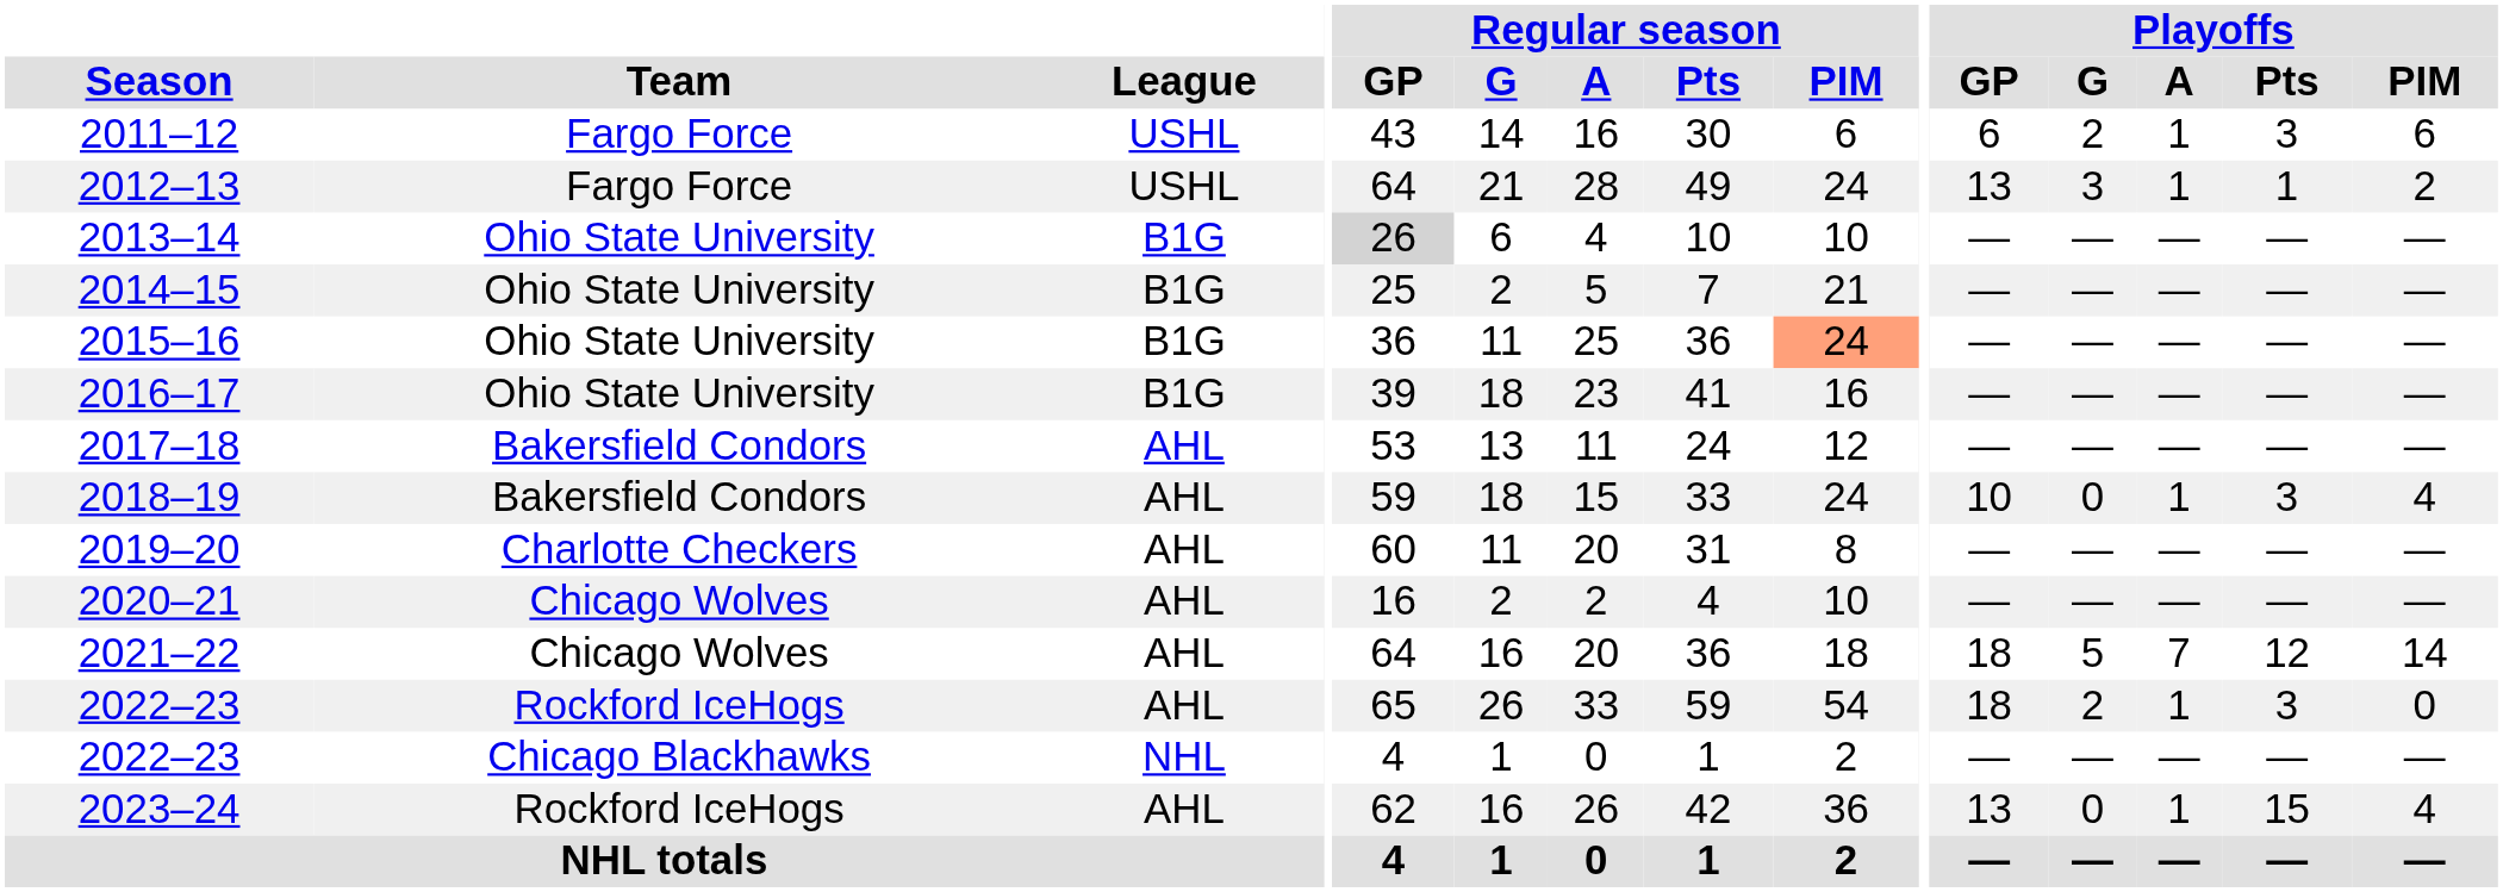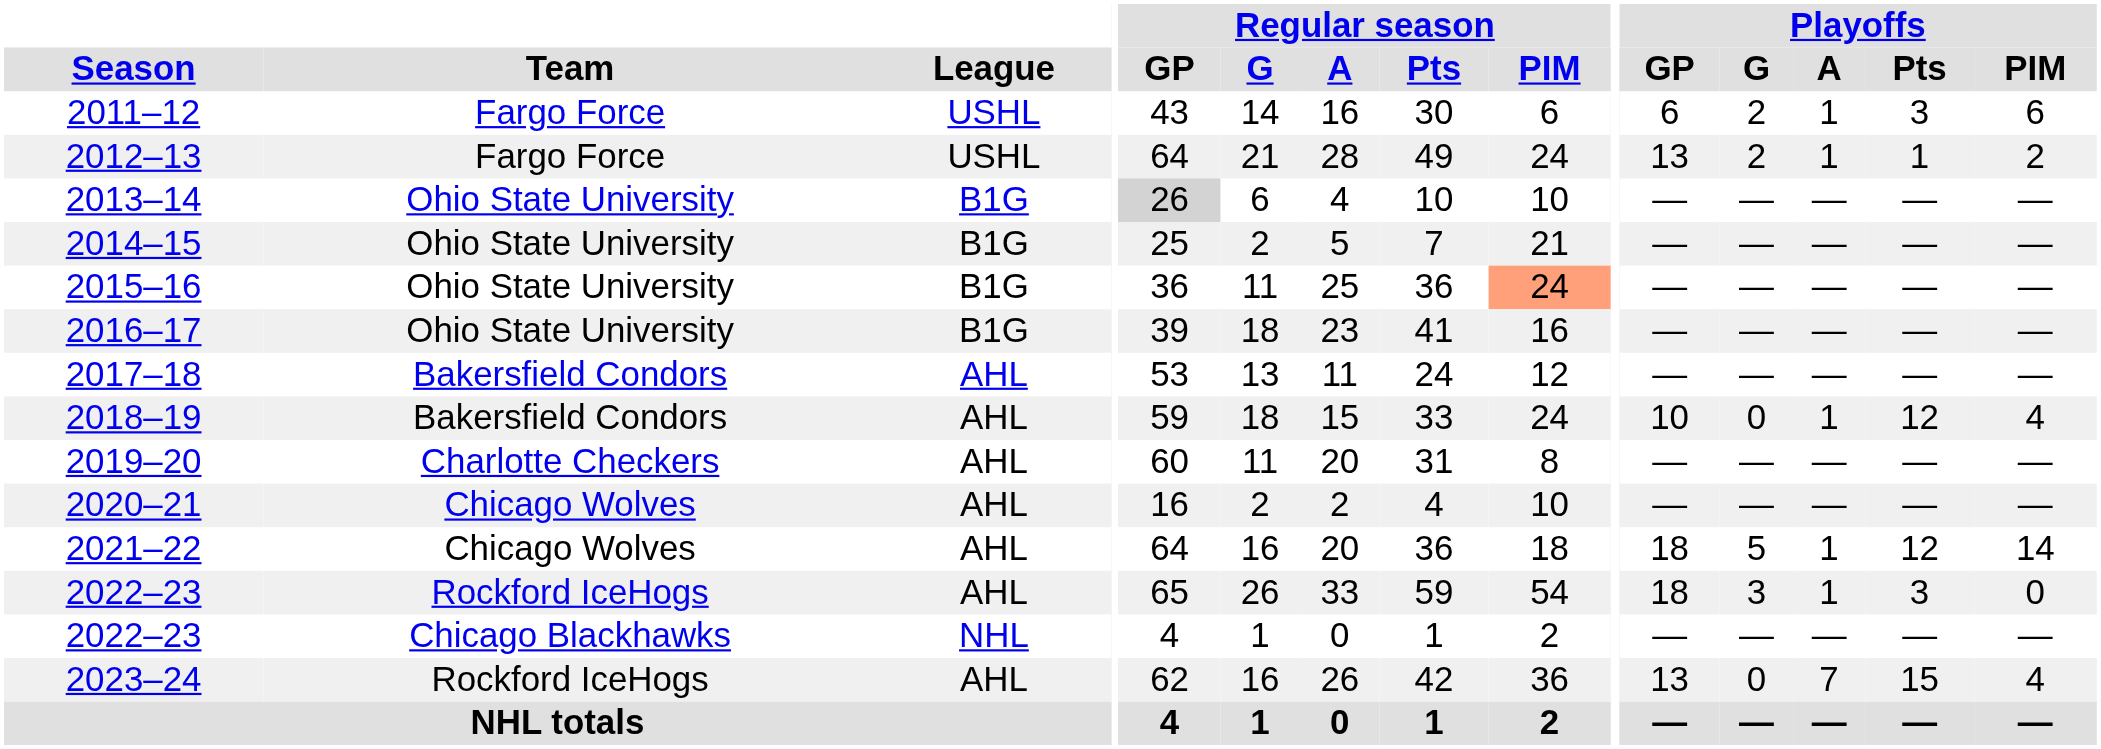 <table border="0" cellpadding="1" cellspacing="0" style="text-align:center; width:60em">
 <tr bgcolor="#e0e0e0">
 <th colspan="3" bgcolor="#ffffff"></th>
 <th rowspan="101" bgcolor="#ffffff"></th>
 <th colspan="5"><a href='#'>Regular season</a></th>
 <th rowspan="101" bgcolor="#ffffff"></th>
 <th colspan="5"><a href='#'>Playoffs</a></th>
 </tr>
 <tr bgcolor="#e0e0e0">
 <th><a href='#'>Season</a></th>
 <th>Team</th>
 <th>League</th>
 <th>GP</th>
 <th><a href='#'>G</a></th>
 <th><a href='#'>A</a></th>
 <th><a href='#'>Pts</a></th>
 <th><a href='#'>PIM</a></th>
 <th>GP</th>
 <th>G</th>
 <th>A</th>
 <th>Pts</th>
 <th>PIM</th>
 </tr>
 <tr>
 <td><a href='#'>2011–12</a></td>
 <td><a href='#'>Fargo Force</a></td>
 <td><a href='#'>USHL</a></td>
 <td>43</td>
 <td>14</td>
 <td>16</td>
 <td>30</td>
 <td>6</td>
 <td>6</td>
 <td>2</td>
 <td>1</td>
 <td>3</td>
 <td>6</td>
 </tr>
 <tr bgcolor="#f0f0f0">
 <td><a href='#'>2012–13</a></td>
 <td>Fargo Force</td>
 <td>USHL</td>
 <td>64</td>
 <td>21</td>
 <td>28</td>
 <td>49</td>
 <td>24</td>
 <td>13</td>
-<td>3</td>
+<td>2</td>
 <td>1</td>
 <td>1</td>
 <td>2</td>
 </tr>
 <tr>
 <td><a href='#'>2013–14</a></td>
 <td><a href='#'>Ohio State University</a></td>
 <td><a href='#'>B1G</a></td>
 <td style="background: lightgrey;">26</td>
 <td>6</td>
 <td>4</td>
 <td>10</td>
 <td>10</td>
 <td>—</td>
 <td>—</td>
 <td>—</td>
 <td>—</td>
 <td>—</td>
 </tr>
 <tr bgcolor="#f0f0f0">
 <td><a href='#'>2014–15</a></td>
 <td>Ohio State University</td>
 <td>B1G</td>
 <td>25</td>
 <td>2</td>
 <td>5</td>
 <td>7</td>
 <td>21</td>
 <td>—</td>
 <td>—</td>
 <td>—</td>
 <td>—</td>
 <td>—</td>
 </tr>
 <tr>
 <td><a href='#'>2015–16</a></td>
 <td>Ohio State University</td>
 <td>B1G</td>
 <td>36</td>
 <td>11</td>
 <td>25</td>
 <td>36</td>
 <td style="background: lightsalmon;">24</td>
 <td>—</td>
 <td>—</td>
 <td>—</td>
 <td>—</td>
 <td>—</td>
 </tr>
 <tr bgcolor="#f0f0f0">
 <td><a href='#'>2016–17</a></td>
 <td>Ohio State University</td>
 <td>B1G</td>
 <td>39</td>
 <td>18</td>
 <td>23</td>
 <td>41</td>
 <td>16</td>
 <td>—</td>
 <td>—</td>
 <td>—</td>
 <td>—</td>
 <td>—</td>
 </tr>
 <tr>
 <td><a href='#'>2017–18</a></td>
 <td><a href='#'>Bakersfield Condors</a></td>
 <td><a href='#'>AHL</a></td>
 <td>53</td>
 <td>13</td>
 <td>11</td>
 <td>24</td>
 <td>12</td>
 <td>—</td>
 <td>—</td>
 <td>—</td>
 <td>—</td>
 <td>—</td>
 </tr>
 <tr bgcolor="#f0f0f0">
 <td><a href='#'>2018–19</a></td>
 <td>Bakersfield Condors</td>
 <td>AHL</td>
 <td>59</td>
 <td>18</td>
 <td>15</td>
 <td>33</td>
 <td>24</td>
 <td>10</td>
 <td>0</td>
 <td>1</td>
-<td>3</td>
+<td>12</td>
 <td>4</td>
 </tr>
 <tr>
 <td><a href='#'>2019–20</a></td>
 <td><a href='#'>Charlotte Checkers</a></td>
 <td>AHL</td>
 <td>60</td>
 <td>11</td>
 <td>20</td>
 <td>31</td>
 <td>8</td>
 <td>—</td>
 <td>—</td>
 <td>—</td>
 <td>—</td>
 <td>—</td>
 </tr>
 <tr bgcolor="#f0f0f0">
 <td><a href='#'>2020–21</a></td>
 <td><a href='#'>Chicago Wolves</a></td>
 <td>AHL</td>
 <td>16</td>
 <td>2</td>
 <td>2</td>
 <td>4</td>
 <td>10</td>
 <td>—</td>
 <td>—</td>
 <td>—</td>
 <td>—</td>
 <td>—</td>
 </tr>
 <tr>
 <td><a href='#'>2021–22</a></td>
 <td>Chicago Wolves</td>
 <td>AHL</td>
 <td>64</td>
 <td>16</td>
 <td>20</td>
 <td>36</td>
 <td>18</td>
 <td>18</td>
 <td>5</td>
-<td>7</td>
+<td>1</td>
 <td>12</td>
 <td>14</td>
 </tr>
 <tr bgcolor="#f0f0f0">
 <td><a href='#'>2022–23</a></td>
 <td><a href='#'>Rockford IceHogs</a></td>
 <td>AHL</td>
 <td>65</td>
 <td>26</td>
 <td>33</td>
 <td>59</td>
 <td>54</td>
 <td>18</td>
-<td>2</td>
+<td>3</td>
 <td>1</td>
 <td>3</td>
 <td>0</td>
 </tr>
 <tr>
 <td><a href='#'>2022–23</a></td>
 <td><a href='#'>Chicago Blackhawks</a></td>
 <td><a href='#'>NHL</a></td>
 <td>4</td>
 <td>1</td>
 <td>0</td>
 <td>1</td>
 <td>2</td>
 <td>—</td>
 <td>—</td>
 <td>—</td>
 <td>—</td>
 <td>—</td>
 </tr>
 <tr bgcolor="#f0f0f0">
 <td><a href='#'>2023–24</a></td>
 <td>Rockford IceHogs</td>
 <td>AHL</td>
 <td>62</td>
 <td>16</td>
 <td>26</td>
 <td>42</td>
 <td>36</td>
 <td>13</td>
 <td>0</td>
-<td>1</td>
+<td>7</td>
 <td>15</td>
 <td>4</td>
 </tr>
 <tr bgcolor="#e0e0e0">
 <th colspan="3">NHL totals</th>
 <th>4</th>
 <th>1</th>
 <th>0</th>
 <th>1</th>
 <th>2</th>
 <th>—</th>
 <th>—</th>
 <th>—</th>
 <th>—</th>
 <th>—</th>
 </tr>
 </table>
